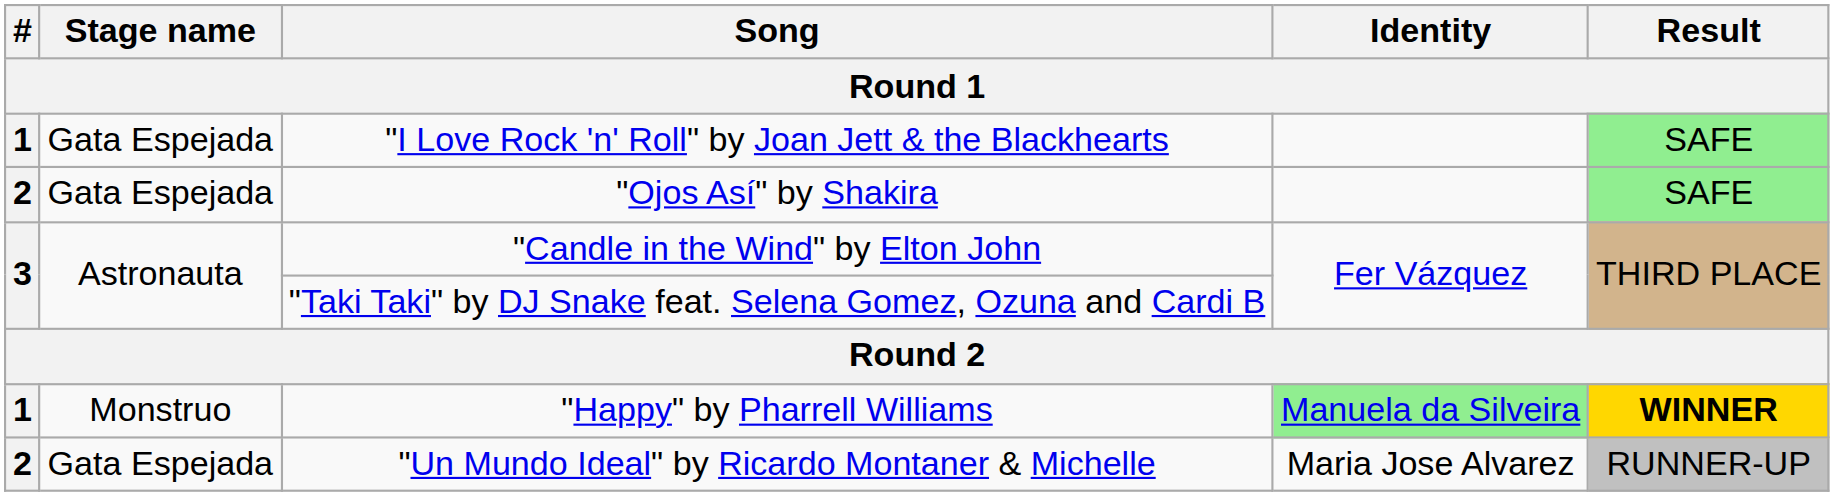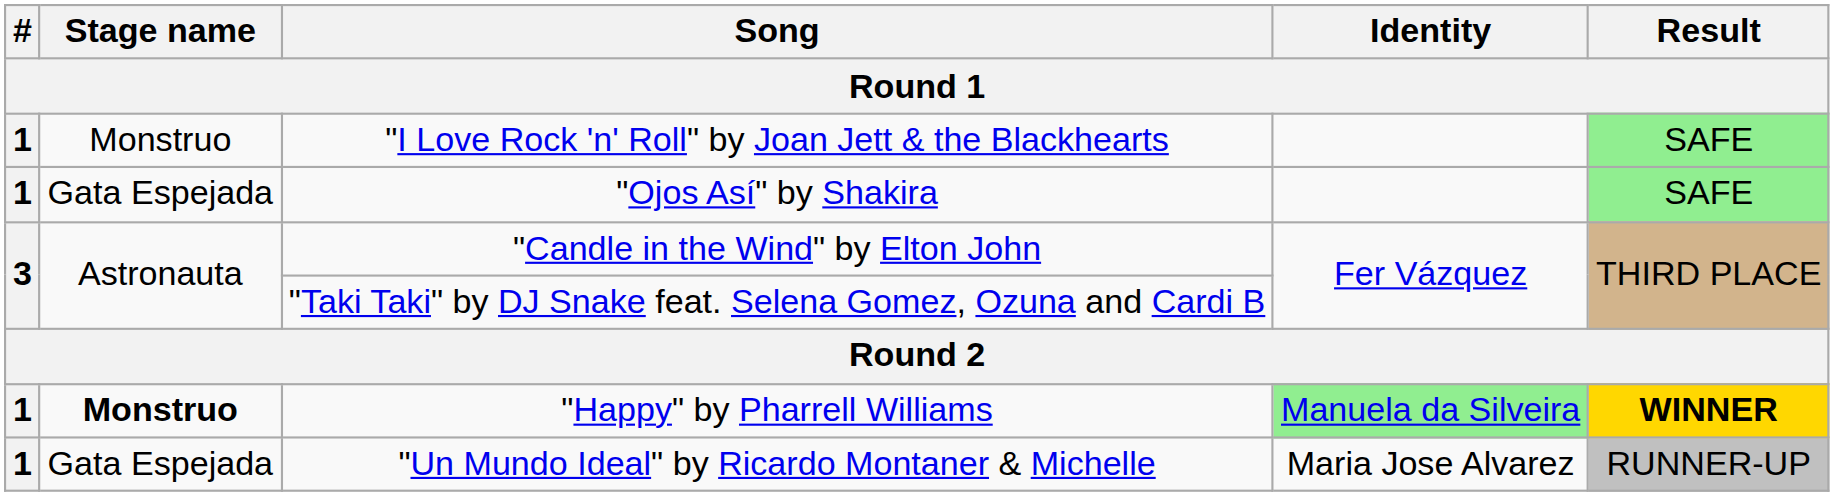 <table class="wikitable plainrowheaders" style="text-align: center;">
 <tr>
 <th>#</th>
 <th>Stage name</th>
 <th>Song</th>
 <th>Identity</th>
 <th>Result</th>
 </tr>
 <tr>
 <th colspan=5>Round 1</th>
 </tr>
 <tr>
 <th><strong>1</strong></th>
-<td>Gata Espejada</td>
+<td>Monstruo</td>
 <td>"<a href='#'>I Love Rock 'n' Roll</a>" by <a href='#'>Joan Jett & the Blackhearts</a></td>
 <td></td>
 <td bgcolor=lightgreen>SAFE</td>
 </tr>
 <tr>
-<th><strong>2</strong></th>
+<th><strong>1</strong></th>
 <td>Gata Espejada</td>
 <td>"<a href='#'>Ojos Así</a>" by <a href='#'>Shakira</a></td>
 <td></td>
 <td bgcolor=lightgreen>SAFE</td>
 </tr>
 <tr>
 <th rowspan="2"><strong>3</strong></th>
 <td rowspan="2">Astronauta</td>
 <td>"<a href='#'>Candle in the Wind</a>" by <a href='#'>Elton John</a></td>
 <td rowspan="2"><a href='#'>Fer Vázquez</a></td>
 <td rowspan="2" bgcolor=tan>THIRD PLACE</td>
 </tr>
 <tr>
 <td>"<a href='#'>Taki Taki</a>" by <a href='#'>DJ Snake</a> feat. <a href='#'>Selena Gomez</a>, <a href='#'>Ozuna</a> and <a href='#'>Cardi B</a></td>
 </tr>
 <tr>
 <th colspan=5>Round 2</th>
 </tr>
 <tr>
 <th>1</th>
-<td>Monstruo</td>
+<td><strong>Monstruo</strong></td>
 <td>"<a href='#'>Happy</a>" by <a href='#'>Pharrell Williams</a></td>
 <td style="background: lightgreen;"><a href='#'>Manuela da Silveira</a></td>
 <td bgcolor=gold><strong>WINNER</strong></td>
 </tr>
 <tr>
-<th>2</th>
+<th>1</th>
 <td>Gata Espejada</td>
 <td>"<a href='#'>Un Mundo Ideal</a>" by <a href='#'>Ricardo Montaner</a> & <a href='#'>Michelle</a></td>
 <td>Maria Jose Alvarez</td>
 <td bgcolor=silver>RUNNER-UP</td>
 </tr>
 </table>
